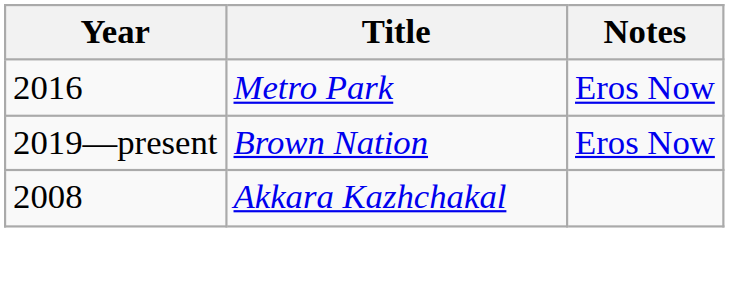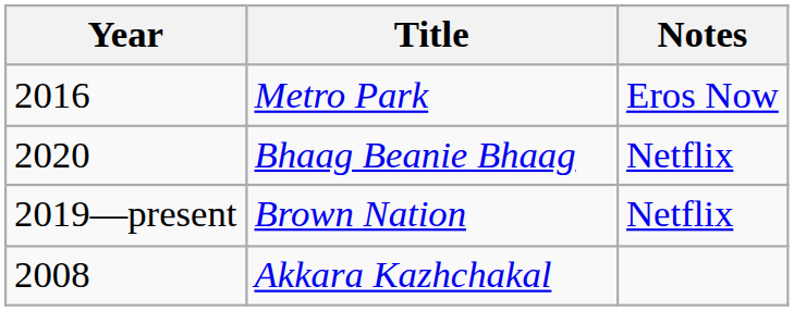 <table class=wikitable>
 <tr>
 <th>Year</th>
 <th width=150>Title</th>
 <th>Notes</th>
 </tr>
 <tr |->
 <td>2016</td>
 <td><em><a href='#'>Metro Park</a></em></td>
 <td><a href='#'>Eros Now</a></td>
 </tr>
 <tr>
+<td>2020</td>
+<td><em><a href='#'>Bhaag Beanie Bhaag</a></em></td>
+<td><a href='#'>Netflix</a></td>
+</tr>
+<tr>
 <td>2019―present</td>
 <td><em><a href='#'>Brown Nation</a></em></td>
-<td><a href='#'>Eros Now</a></td>
+<td><a href='#'>Netflix</a></td>
 </tr>
 <tr>
 <td>2008</td>
 <td><em><a href='#'>Akkara Kazhchakal</a></em></td>
 <td></td>
 </tr>
 </table>
